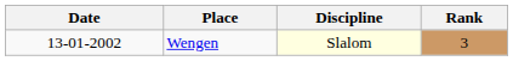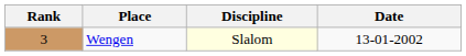 <table class="wikitable" width=40% style="font-size:100%; text-align:center;">
 <tr>
-<th>Date</th>
+<th>Rank</th>
 <th>Place</th>
 <th>Discipline</th>
-<th>Rank</th>
+<th>Date</th>
 </tr>
 <tr>
-<td>13-01-2002</td>
+<td bgcolor=cc9966>3</td>
 <td align=left> <a href='#'>Wengen</a></td>
 <td style="background: lightyellow;">Slalom</td>
-<td bgcolor=cc9966>3</td>
+<td>13-01-2002</td>
 </tr>
 </table>
